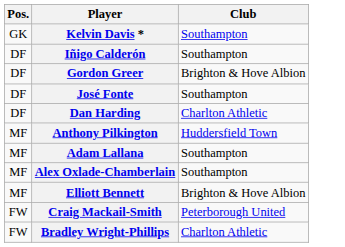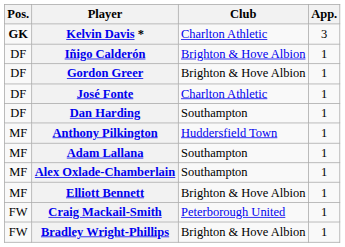 <table class="wikitable plainrowheaders" style="text-align: left">
 <tr>
 <th scope=col>Pos.</th>
 <th scope=col>Player</th>
 <th scope=col>Club</th>
+<th scope=col>App.</th>
 </tr>
 <tr>
-<td style=text-align:center>GK</td>
+<td style=text-align:center><strong>GK</strong></td>
 <th scope=row><a href='#'>Kelvin Davis</a> *</th>
-<td><a href='#'>Southampton</a></td>
+<td><a href='#'>Charlton Athletic</a></td>
+<td style=text-align:center>3</td>
 </tr>
 <tr>
 <td style=text-align:center>DF</td>
 <th scope=row><a href='#'>Iñigo Calderón</a></th>
-<td>Southampton</td>
+<td><a href='#'>Brighton & Hove Albion</a></td>
+<td style=text-align:center>1</td>
 </tr>
 <tr>
 <td style=text-align:center>DF</td>
 <th scope=row><a href='#'>Gordon Greer</a></th>
 <td>Brighton & Hove Albion</td>
+<td style=text-align:center>1</td>
 </tr>
 <tr>
 <td style=text-align:center>DF</td>
 <th scope=row><a href='#'>José Fonte</a></th>
-<td>Southampton</td>
+<td><a href='#'>Charlton Athletic</a></td>
+<td style=text-align:center>1</td>
 </tr>
 <tr>
 <td style=text-align:center>DF</td>
 <th scope=row><a href='#'>Dan Harding</a></th>
-<td><a href='#'>Charlton Athletic</a></td>
+<td>Southampton</td>
+<td style=text-align:center>1</td>
 </tr>
 <tr>
 <td style=text-align:center>MF</td>
 <th scope=row><a href='#'>Anthony Pilkington</a></th>
 <td><a href='#'>Huddersfield Town</a></td>
+<td style=text-align:center>1</td>
 </tr>
 <tr>
 <td style=text-align:center>MF</td>
 <th scope=row><a href='#'>Adam Lallana</a></th>
 <td>Southampton</td>
+<td style=text-align:center>1</td>
 </tr>
 <tr>
 <td style=text-align:center>MF</td>
 <th scope=row><a href='#'>Alex Oxlade-Chamberlain</a></th>
 <td>Southampton</td>
+<td style=text-align:center>1</td>
 </tr>
 <tr>
 <td style=text-align:center>MF</td>
 <th scope=row><a href='#'>Elliott Bennett</a></th>
 <td>Brighton & Hove Albion</td>
+<td style=text-align:center>1</td>
 </tr>
 <tr>
 <td style=text-align:center>FW</td>
 <th scope=row><a href='#'>Craig Mackail-Smith</a></th>
 <td><a href='#'>Peterborough United</a></td>
+<td style=text-align:center>1</td>
 </tr>
 <tr>
 <td style=text-align:center>FW</td>
 <th scope=row><a href='#'>Bradley Wright-Phillips</a></th>
-<td><a href='#'>Charlton Athletic</a></td>
+<td>Brighton & Hove Albion</td>
+<td style=text-align:center>1</td>
 </tr>
 </table>
